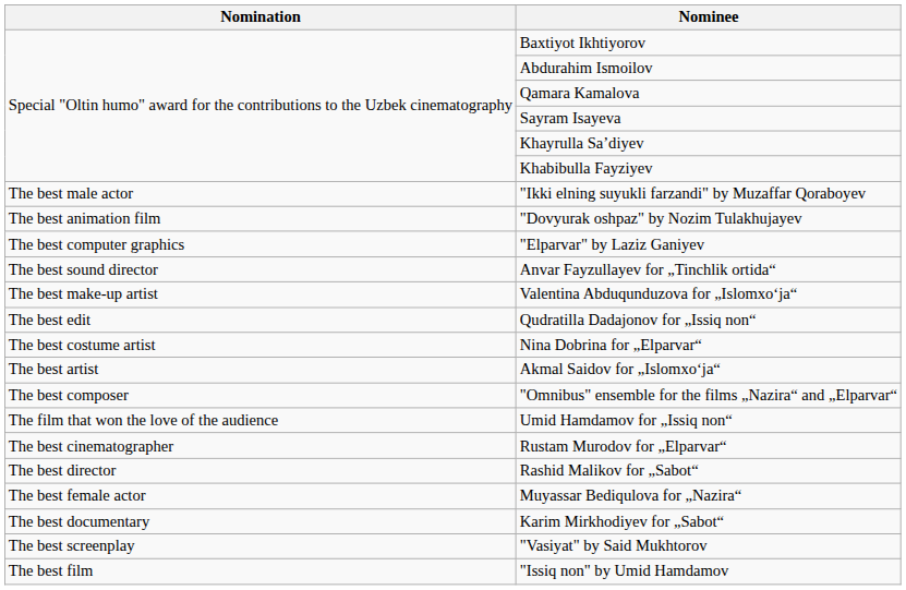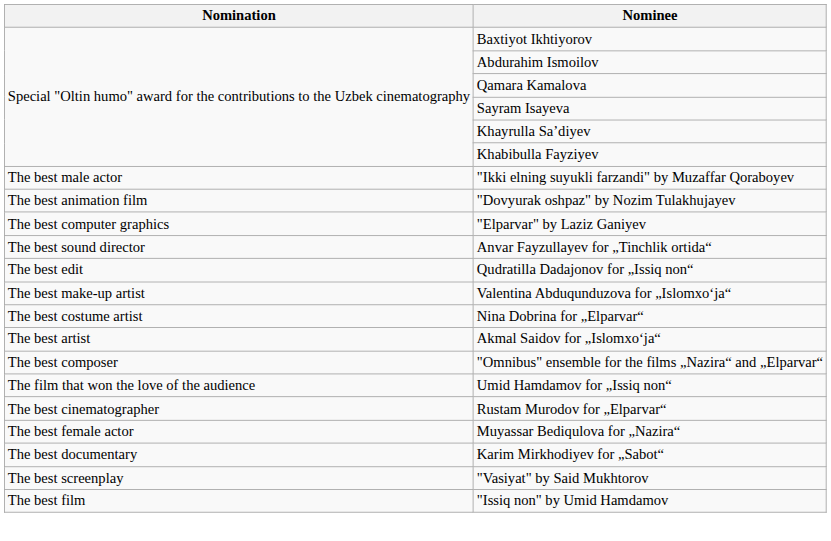 <table class="wikitable">
 <tr>
 <th>Nomination</th>
 <th>Nominee</th>
 </tr>
 <tr>
 <td rowspan="6">Special "Oltin humo" award for the contributions to the Uzbek cinematography</td>
 <td>Baxtiyot Ikhtiyorov</td>
 </tr>
 <tr>
 <td>Abdurahim Ismoilov</td>
 </tr>
 <tr>
 <td>Qamara Kamalova</td>
 </tr>
 <tr>
 <td>Sayram Isayeva</td>
 </tr>
 <tr>
 <td>Khayrulla Saʼdiyev</td>
 </tr>
 <tr>
 <td>Khabibulla Fayziyev</td>
 </tr>
 <tr>
 <td>The best male actor</td>
 <td>"Ikki elning suyukli farzandi" by Muzaffar Qoraboyev</td>
 </tr>
 <tr>
 <td>The best animation film</td>
 <td>"Dovyurak oshpaz" by Nozim Tulakhujayev</td>
 </tr>
 <tr>
 <td>The best computer graphics</td>
 <td>"Elparvar" by Laziz Ganiyev</td>
 </tr>
 <tr>
 <td>The best sound director</td>
 <td>Anvar Fayzullayev for „Tinchlik ortida“</td>
 </tr>
 <tr>
+<td>The best edit</td>
+<td>Qudratilla Dadajonov for „Issiq non“</td>
+</tr>
+<tr>
 <td>The best make-up artist</td>
 <td>Valentina Abduqunduzova for „Islomxoʻja“</td>
-</tr>
-<tr>
-<td>The best edit</td>
-<td>Qudratilla Dadajonov for „Issiq non“</td>
 </tr>
 <tr>
 <td>The best costume artist</td>
 <td>Nina Dobrina for „Elparvar“</td>
 </tr>
 <tr>
 <td>The best artist</td>
 <td>Akmal Saidov for „Islomxoʻja“</td>
 </tr>
 <tr>
 <td>The best composer</td>
 <td>"Omnibus" ensemble for the films „Nazira“ and „Elparvar“</td>
 </tr>
 <tr>
 <td>The film that won the love of the audience</td>
 <td>Umid Hamdamov for „Issiq non“</td>
 </tr>
 <tr>
 <td>The best cinematographer</td>
 <td>Rustam Murodov for „Elparvar“</td>
 </tr>
 <tr>
-<td>The best director</td>
-<td>Rashid Malikov for „Sabot“</td>
-</tr>
-<tr>
 <td>The best female actor</td>
 <td>Muyassar Bediqulova for „Nazira“</td>
 </tr>
 <tr>
 <td>The best documentary</td>
 <td>Karim Mirkhodiyev for „Sabot“</td>
 </tr>
 <tr>
 <td>The best screenplay</td>
 <td>"Vasiyat" by Said Mukhtorov</td>
 </tr>
 <tr>
 <td>The best film</td>
 <td>"Issiq non" by Umid Hamdamov</td>
 </tr>
 </table>
